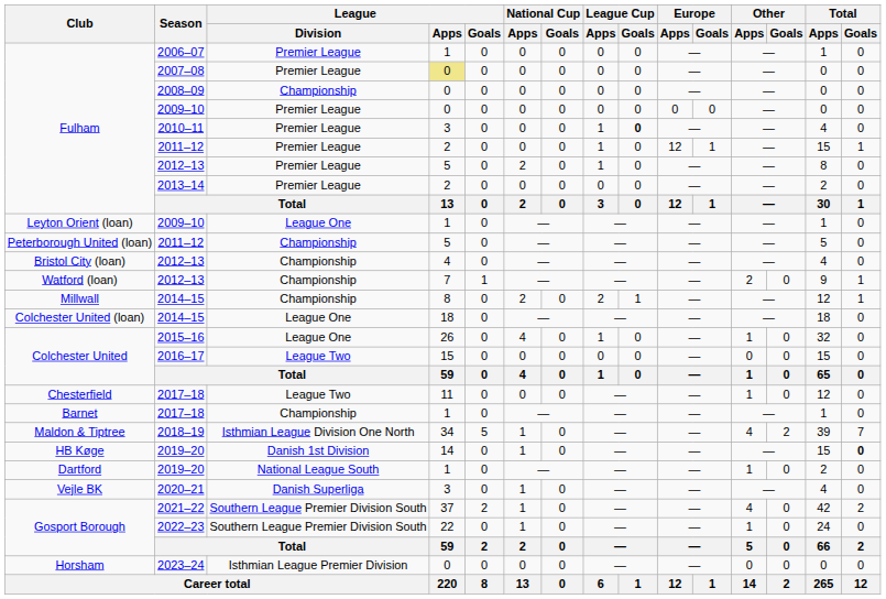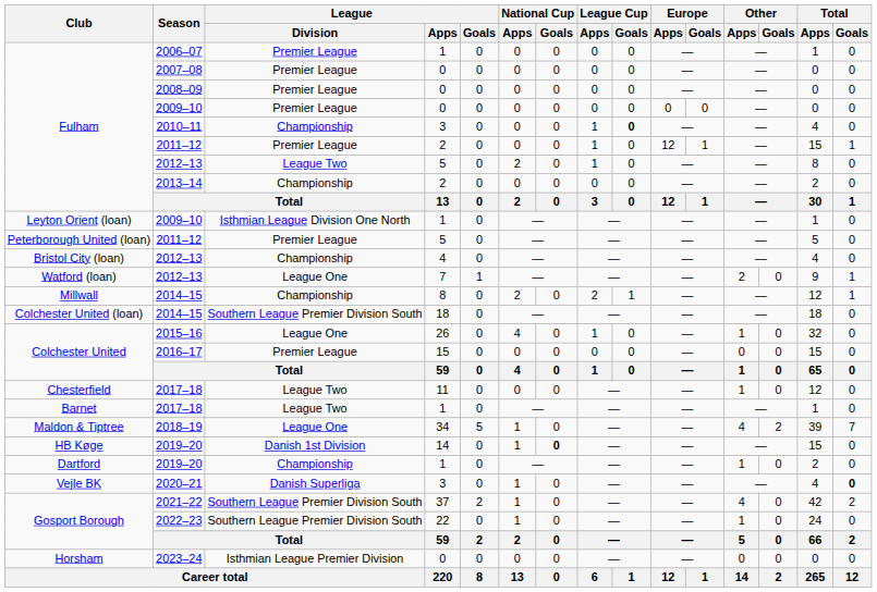 <table class="wikitable" style="text-align:center">
 <tr>
 <th rowspan="2">Club</th>
 <th rowspan="2">Season</th>
 <th colspan="3">League</th>
 <th colspan="2">National Cup</th>
 <th colspan="2">League Cup</th>
 <th colspan="2">Europe</th>
 <th colspan="2">Other</th>
 <th colspan="2">Total</th>
 </tr>
 <tr>
 <th>Division</th>
 <th>Apps</th>
 <th>Goals</th>
 <th>Apps</th>
 <th>Goals</th>
 <th>Apps</th>
 <th>Goals</th>
 <th>Apps</th>
 <th>Goals</th>
 <th>Apps</th>
 <th>Goals</th>
 <th>Apps</th>
 <th>Goals</th>
 </tr>
 <tr>
 <td rowspan="9"><a href='#'>Fulham</a></td>
 <td><a href='#'>2006–07</a></td>
 <td><a href='#'>Premier League</a></td>
 <td>1</td>
 <td>0</td>
 <td>0</td>
 <td>0</td>
 <td>0</td>
 <td>0</td>
 <td colspan="2">—</td>
 <td colspan="2">—</td>
 <td>1</td>
 <td>0</td>
 </tr>
 <tr>
 <td><a href='#'>2007–08</a></td>
 <td>Premier League</td>
-<td style="background: khaki;">0</td>
+<td>0</td>
 <td>0</td>
 <td>0</td>
 <td>0</td>
 <td>0</td>
 <td>0</td>
 <td colspan="2">—</td>
 <td colspan="2">—</td>
 <td>0</td>
 <td>0</td>
 </tr>
 <tr>
 <td><a href='#'>2008–09</a></td>
-<td><a href='#'>Championship</a></td>
+<td>Premier League</td>
 <td>0</td>
 <td>0</td>
 <td>0</td>
 <td>0</td>
 <td>0</td>
 <td>0</td>
 <td colspan="2">—</td>
 <td colspan="2">—</td>
 <td>0</td>
 <td>0</td>
 </tr>
 <tr>
 <td><a href='#'>2009–10</a></td>
 <td>Premier League</td>
 <td>0</td>
 <td>0</td>
 <td>0</td>
 <td>0</td>
 <td>0</td>
 <td>0</td>
 <td>0</td>
 <td>0</td>
 <td colspan="2">—</td>
 <td>0</td>
 <td>0</td>
 </tr>
 <tr>
 <td><a href='#'>2010–11</a></td>
-<td>Premier League</td>
+<td><a href='#'>Championship</a></td>
 <td>3</td>
 <td>0</td>
 <td>0</td>
 <td>0</td>
 <td>1</td>
 <td><strong>0</strong></td>
 <td colspan="2">—</td>
 <td colspan="2">—</td>
 <td>4</td>
 <td>0</td>
 </tr>
 <tr>
 <td><a href='#'>2011–12</a></td>
 <td>Premier League</td>
 <td>2</td>
 <td>0</td>
 <td>0</td>
 <td>0</td>
 <td>1</td>
 <td>0</td>
 <td>12</td>
 <td>1</td>
 <td colspan="2">—</td>
 <td>15</td>
 <td>1</td>
 </tr>
 <tr>
 <td><a href='#'>2012–13</a></td>
-<td>Premier League</td>
+<td><a href='#'>League Two</a></td>
 <td>5</td>
 <td>0</td>
 <td>2</td>
 <td>0</td>
 <td>1</td>
 <td>0</td>
 <td colspan="2">—</td>
 <td colspan="2">—</td>
 <td>8</td>
 <td>0</td>
 </tr>
 <tr>
 <td><a href='#'>2013–14</a></td>
-<td>Premier League</td>
+<td>Championship</td>
 <td>2</td>
 <td>0</td>
 <td>0</td>
 <td>0</td>
 <td>0</td>
 <td>0</td>
 <td colspan="2">—</td>
 <td colspan="2">—</td>
 <td>2</td>
 <td>0</td>
 </tr>
 <tr>
 <th colspan="2">Total</th>
 <th>13</th>
 <th>0</th>
 <th>2</th>
 <th>0</th>
 <th>3</th>
 <th>0</th>
 <th>12</th>
 <th>1</th>
 <th colspan="2">—</th>
 <th>30</th>
 <th>1</th>
 </tr>
 <tr>
 <td><a href='#'>Leyton Orient</a> (loan)</td>
 <td><a href='#'>2009–10</a></td>
-<td><a href='#'>League One</a></td>
+<td><a href='#'>Isthmian League</a> Division One North</td>
 <td>1</td>
 <td>0</td>
 <td colspan="2">—</td>
 <td colspan="2">—</td>
 <td colspan="2">—</td>
 <td colspan="2">—</td>
 <td>1</td>
 <td>0</td>
 </tr>
 <tr>
 <td><a href='#'>Peterborough United</a> (loan)</td>
 <td><a href='#'>2011–12</a></td>
-<td><a href='#'>Championship</a></td>
+<td>Premier League</td>
 <td>5</td>
 <td>0</td>
 <td colspan="2">—</td>
 <td colspan="2">—</td>
 <td colspan="2">—</td>
 <td colspan="2">—</td>
 <td>5</td>
 <td>0</td>
 </tr>
 <tr>
 <td><a href='#'>Bristol City</a> (loan)</td>
 <td><a href='#'>2012–13</a></td>
 <td>Championship</td>
 <td>4</td>
 <td>0</td>
 <td colspan="2">—</td>
 <td colspan="2">—</td>
 <td colspan="2">—</td>
 <td colspan="2">—</td>
 <td>4</td>
 <td>0</td>
 </tr>
 <tr>
 <td><a href='#'>Watford</a> (loan)</td>
 <td><a href='#'>2012–13</a></td>
-<td>Championship</td>
+<td>League One</td>
 <td>7</td>
 <td>1</td>
 <td colspan="2">—</td>
 <td colspan="2">—</td>
 <td colspan="2">—</td>
 <td>2</td>
 <td>0</td>
 <td>9</td>
 <td>1</td>
 </tr>
 <tr>
 <td><a href='#'>Millwall</a></td>
 <td><a href='#'>2014–15</a></td>
 <td>Championship</td>
 <td>8</td>
 <td>0</td>
 <td>2</td>
 <td>0</td>
 <td>2</td>
 <td>1</td>
 <td colspan="2">—</td>
 <td colspan="2">—</td>
 <td>12</td>
 <td>1</td>
 </tr>
 <tr>
 <td><a href='#'>Colchester United</a> (loan)</td>
 <td><a href='#'>2014–15</a></td>
-<td>League One</td>
+<td><a href='#'>Southern League</a> Premier Division South</td>
 <td>18</td>
 <td>0</td>
 <td colspan="2">—</td>
 <td colspan="2">—</td>
 <td colspan="2">—</td>
 <td colspan="2">—</td>
 <td>18</td>
 <td>0</td>
 </tr>
 <tr>
 <td rowspan="3"><a href='#'>Colchester United</a></td>
 <td><a href='#'>2015–16</a></td>
 <td>League One</td>
 <td>26</td>
 <td>0</td>
 <td>4</td>
 <td>0</td>
 <td>1</td>
 <td>0</td>
 <td colspan="2">—</td>
 <td>1</td>
 <td>0</td>
 <td>32</td>
 <td>0</td>
 </tr>
 <tr>
 <td><a href='#'>2016–17</a></td>
-<td><a href='#'>League Two</a></td>
+<td>Premier League</td>
 <td>15</td>
 <td>0</td>
 <td>0</td>
 <td>0</td>
 <td>0</td>
 <td>0</td>
 <td colspan="2">—</td>
 <td>0</td>
 <td>0</td>
 <td>15</td>
 <td>0</td>
 </tr>
 <tr>
 <th colspan="2">Total</th>
 <th>59</th>
 <th>0</th>
 <th>4</th>
 <th>0</th>
 <th>1</th>
 <th>0</th>
 <th colspan="2">—</th>
 <th>1</th>
 <th>0</th>
 <th>65</th>
 <th>0</th>
 </tr>
 <tr>
 <td><a href='#'>Chesterfield</a></td>
 <td><a href='#'>2017–18</a></td>
 <td>League Two</td>
 <td>11</td>
 <td>0</td>
 <td>0</td>
 <td>0</td>
 <td colspan="2">—</td>
 <td colspan="2">—</td>
 <td>1</td>
 <td>0</td>
 <td>12</td>
 <td>0</td>
 </tr>
 <tr>
 <td><a href='#'>Barnet</a></td>
 <td><a href='#'>2017–18</a></td>
-<td>Championship</td>
+<td>League Two</td>
 <td>1</td>
 <td>0</td>
 <td colspan="2">—</td>
 <td colspan="2">—</td>
 <td colspan="2">—</td>
 <td colspan="2">—</td>
 <td>1</td>
 <td>0</td>
 </tr>
 <tr>
 <td><a href='#'>Maldon & Tiptree</a></td>
 <td><a href='#'>2018–19</a></td>
-<td><a href='#'>Isthmian League</a> Division One North</td>
+<td><a href='#'>League One</a></td>
 <td>34</td>
 <td>5</td>
 <td>1</td>
 <td>0</td>
 <td colspan="2">—</td>
 <td colspan="2">—</td>
 <td>4</td>
 <td>2</td>
 <td>39</td>
 <td>7</td>
 </tr>
 <tr>
 <td><a href='#'>HB Køge</a></td>
 <td><a href='#'>2019–20</a></td>
 <td><a href='#'>Danish 1st Division</a></td>
 <td>14</td>
 <td>0</td>
 <td>1</td>
-<td>0</td>
+<td><strong>0</strong></td>
 <td colspan="2">—</td>
 <td colspan="2">—</td>
 <td colspan="2">—</td>
 <td>15</td>
-<td><strong>0</strong></td>
+<td>0</td>
 </tr>
 <tr>
 <td><a href='#'>Dartford</a></td>
 <td><a href='#'>2019–20</a></td>
-<td><a href='#'>National League South</a></td>
+<td><a href='#'>Championship</a></td>
 <td>1</td>
 <td>0</td>
 <td colspan="2">—</td>
 <td colspan="2">—</td>
 <td colspan="2">—</td>
 <td>1</td>
 <td>0</td>
 <td>2</td>
 <td>0</td>
 </tr>
 <tr>
 <td><a href='#'>Vejle BK</a></td>
 <td><a href='#'>2020–21</a></td>
 <td><a href='#'>Danish Superliga</a></td>
 <td>3</td>
 <td>0</td>
 <td>1</td>
 <td>0</td>
 <td colspan="2">—</td>
 <td colspan="2">—</td>
 <td colspan="2">—</td>
 <td>4</td>
-<td>0</td>
+<td><strong>0</strong></td>
 </tr>
 <tr>
 <td rowspan="3"><a href='#'>Gosport Borough</a></td>
 <td><a href='#'>2021–22</a></td>
 <td><a href='#'>Southern League</a> Premier Division South</td>
 <td>37</td>
 <td>2</td>
 <td>1</td>
 <td>0</td>
 <td colspan="2">—</td>
 <td colspan="2">—</td>
 <td>4</td>
 <td>0</td>
 <td>42</td>
 <td>2</td>
 </tr>
 <tr>
 <td><a href='#'>2022–23</a></td>
 <td>Southern League Premier Division South</td>
 <td>22</td>
 <td>0</td>
 <td>1</td>
 <td>0</td>
 <td colspan="2">—</td>
 <td colspan="2">—</td>
 <td>1</td>
 <td>0</td>
 <td>24</td>
 <td>0</td>
 </tr>
 <tr>
 <th colspan="2">Total</th>
 <th>59</th>
 <th>2</th>
 <th>2</th>
 <th>0</th>
 <th colspan="2">—</th>
 <th colspan="2">—</th>
 <th>5</th>
 <th>0</th>
 <th>66</th>
 <th>2</th>
 </tr>
 <tr>
 <td><a href='#'>Horsham</a></td>
 <td><a href='#'>2023–24</a></td>
 <td>Isthmian League Premier Division</td>
 <td>0</td>
 <td>0</td>
 <td>0</td>
 <td>0</td>
 <td colspan="2">—</td>
 <td colspan="2">—</td>
 <td>0</td>
 <td>0</td>
 <td>0</td>
 <td>0</td>
 </tr>
 <tr>
 <th colspan="3">Career total</th>
 <th>220</th>
 <th>8</th>
 <th>13</th>
 <th>0</th>
 <th>6</th>
 <th>1</th>
 <th>12</th>
 <th>1</th>
 <th>14</th>
 <th>2</th>
 <th>265</th>
 <th>12</th>
 </tr>
 </table>
